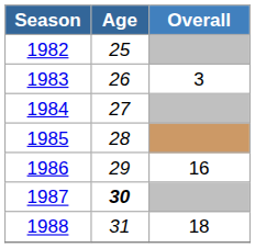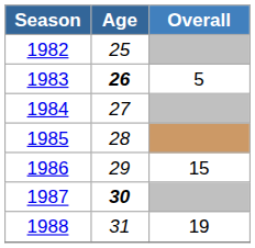 <table class="wikitable" style="font-size:95%; text-align:center; border:grey solid 1px; border-collapse:collapse; background:#ffffff;">
 <tr>
 <th style="background-color:#369; color:white; width:60px;"> Season </th>
 <th style="background-color:#369; color:white; width:40px;"> Age </th>
 <th style="background-color:#4180be; color:white; width:75px;">Overall</th>
 </tr>
 <tr>
 <td><a href='#'>1982</a></td>
 <td><em>25</em></td>
 <td style="background:silver;"></td>
 </tr>
 <tr>
 <td><a href='#'>1983</a></td>
-<td><em>26</em></td>
-<td>3</td>
+<td><strong><em>26</em></strong></td>
+<td>5</td>
 </tr>
 <tr>
 <td><a href='#'>1984</a></td>
 <td><em>27</em></td>
 <td style="background:silver;"></td>
 </tr>
 <tr>
 <td><a href='#'>1985</a></td>
 <td><em>28</em></td>
 <td style="background:#c96;"></td>
 </tr>
 <tr>
 <td><a href='#'>1986</a></td>
 <td><em>29</em></td>
-<td>16</td>
+<td>15</td>
 </tr>
 <tr>
 <td><a href='#'>1987</a></td>
 <td><strong><em>30</em></strong></td>
 <td style="background:silver;"></td>
 </tr>
 <tr>
 <td><a href='#'>1988</a></td>
 <td><em>31</em></td>
-<td>18</td>
+<td>19</td>
 </tr>
 <tr>
 </tr>
 </table>
